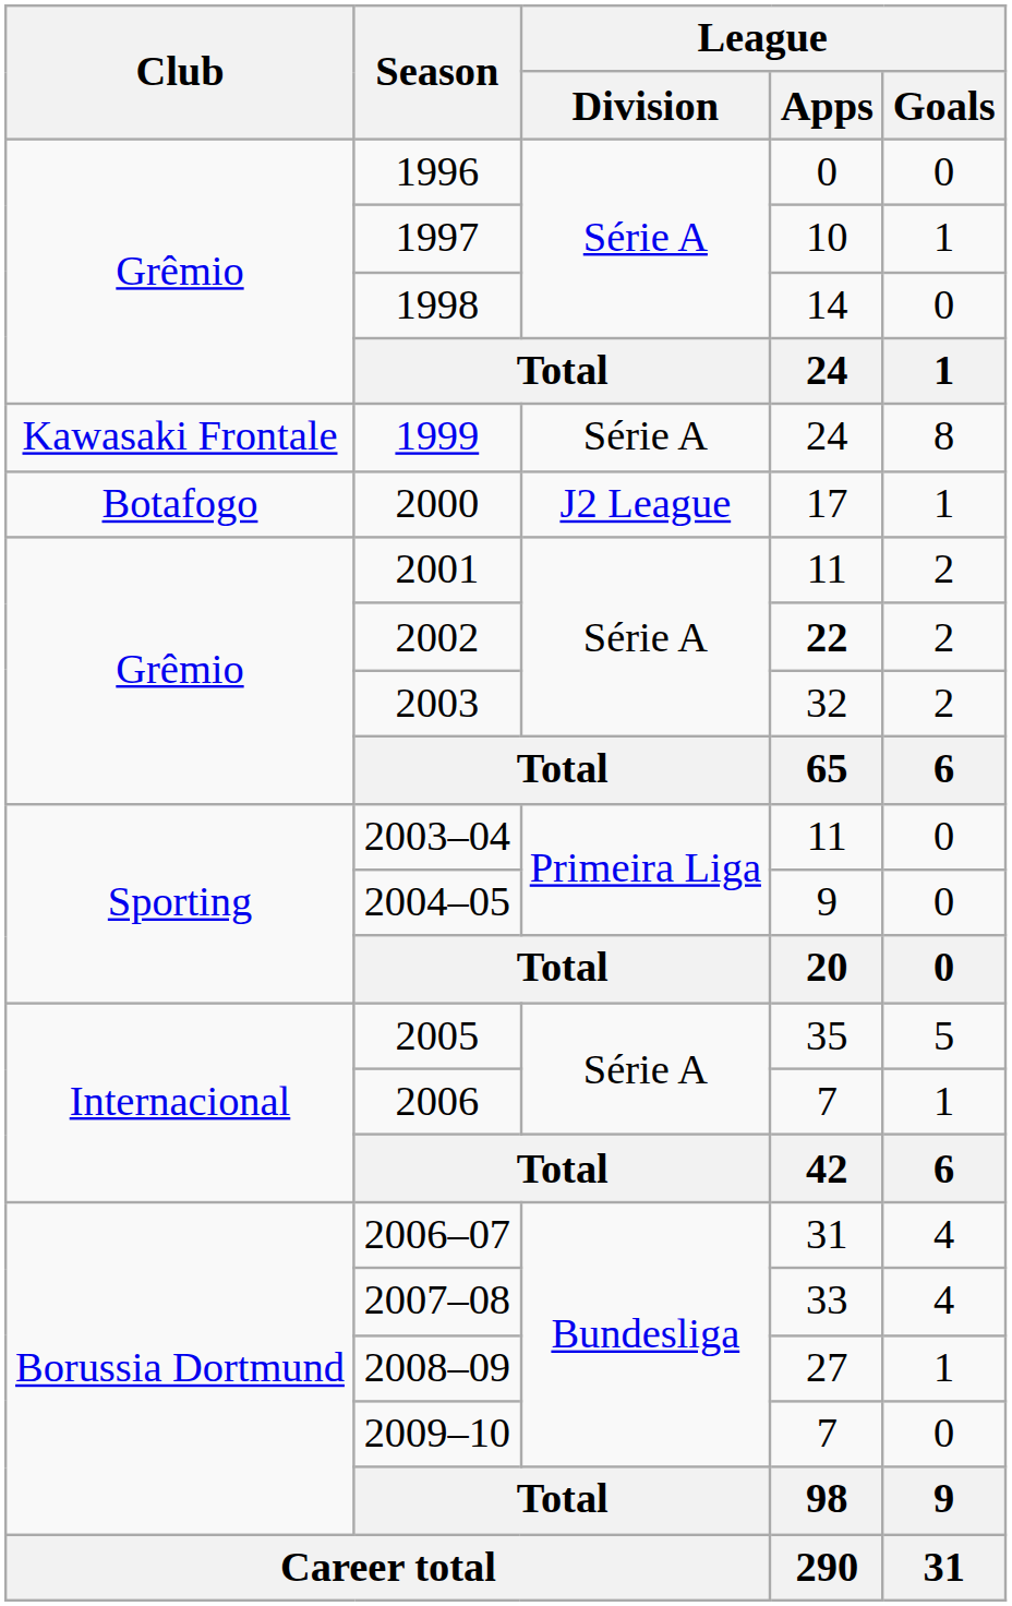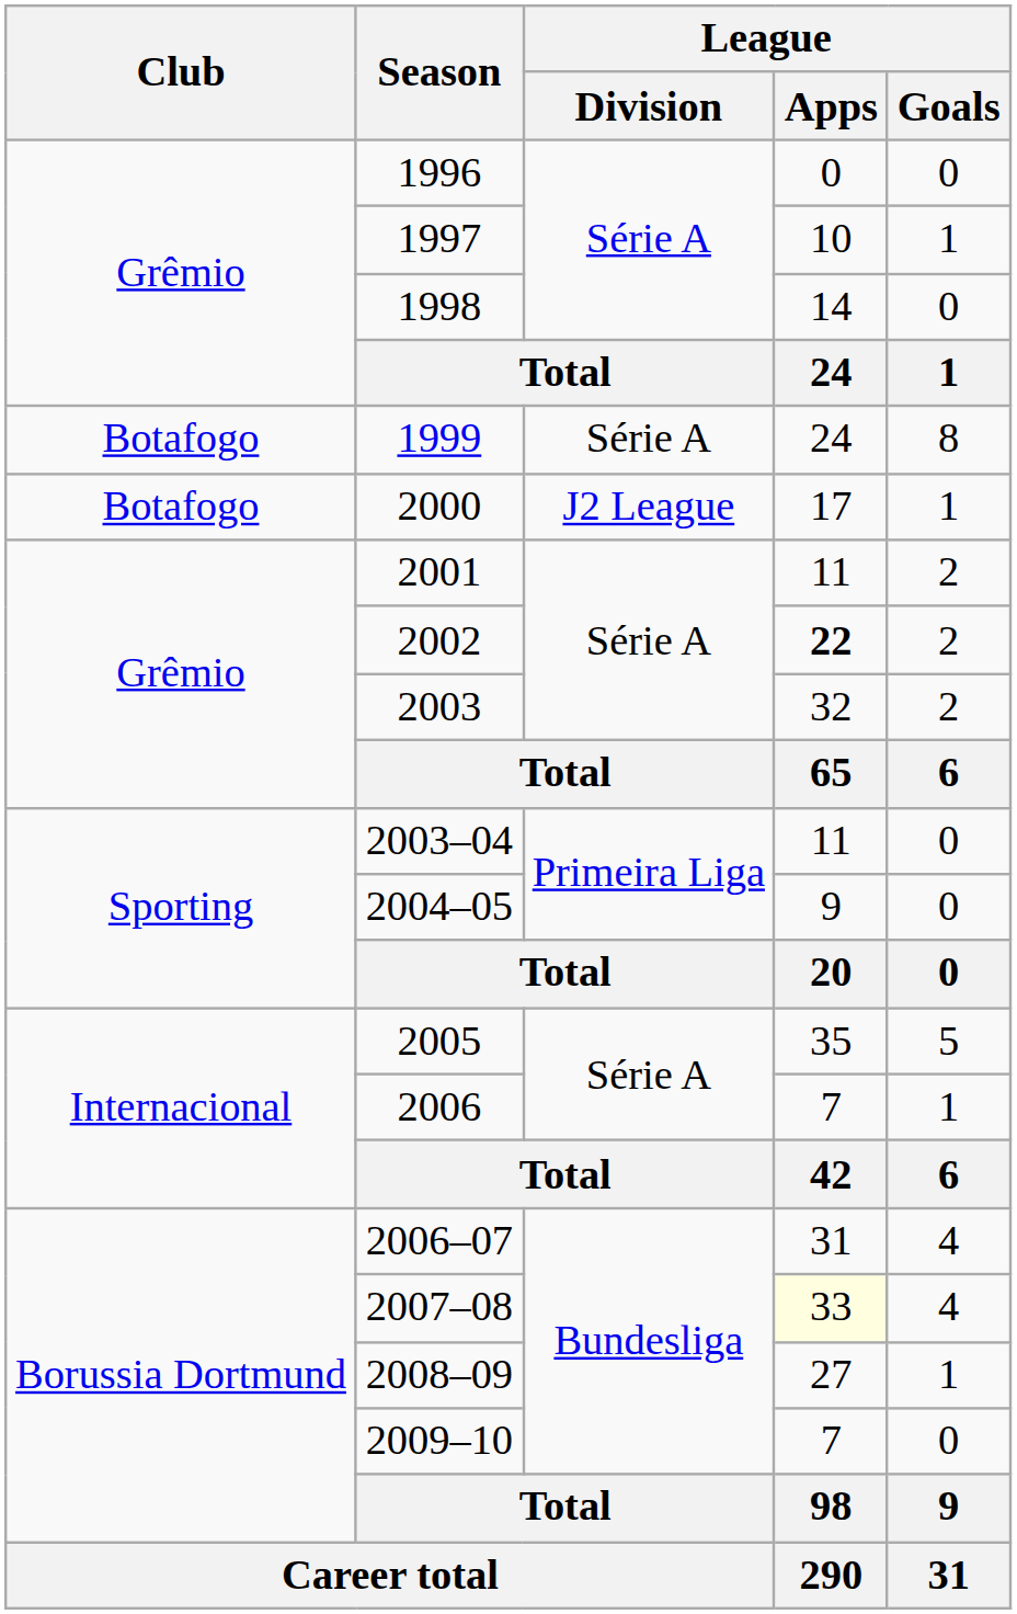 <table class="wikitable" style="text-align:center">
 <tr>
 <th rowspan="2">Club</th>
 <th rowspan="2">Season</th>
 <th colspan="3">League</th>
 </tr>
 <tr>
 <th>Division</th>
 <th>Apps</th>
 <th>Goals</th>
 </tr>
 <tr>
 <td rowspan="4"><a href='#'>Grêmio</a></td>
 <td>1996</td>
 <td rowspan="3"><a href='#'>Série A</a></td>
 <td>0</td>
 <td>0</td>
 </tr>
 <tr>
 <td>1997</td>
 <td>10</td>
 <td>1</td>
 </tr>
 <tr>
 <td>1998</td>
 <td>14</td>
 <td>0</td>
 </tr>
 <tr>
 <th colspan="2">Total</th>
 <th>24</th>
 <th>1</th>
 </tr>
 <tr>
-<td><a href='#'>Kawasaki Frontale</a></td>
+<td><a href='#'>Botafogo</a></td>
 <td><a href='#'>1999</a></td>
 <td>Série A</td>
 <td>24</td>
 <td>8</td>
 </tr>
 <tr>
 <td><a href='#'>Botafogo</a></td>
 <td>2000</td>
 <td><a href='#'>J2 League</a></td>
 <td>17</td>
 <td>1</td>
 </tr>
 <tr>
 <td rowspan="4"><a href='#'>Grêmio</a></td>
 <td>2001</td>
 <td rowspan="3">Série A</td>
 <td>11</td>
 <td>2</td>
 </tr>
 <tr>
 <td>2002</td>
 <td><strong>22</strong></td>
 <td>2</td>
 </tr>
 <tr>
 <td>2003</td>
 <td>32</td>
 <td>2</td>
 </tr>
 <tr>
 <th colspan="2">Total</th>
 <th>65</th>
 <th>6</th>
 </tr>
 <tr>
 <td rowspan="3"><a href='#'>Sporting</a></td>
 <td>2003–04</td>
 <td rowspan="2"><a href='#'>Primeira Liga</a></td>
 <td>11</td>
 <td>0</td>
 </tr>
 <tr>
 <td>2004–05</td>
 <td>9</td>
 <td>0</td>
 </tr>
 <tr>
 <th colspan="2">Total</th>
 <th>20</th>
 <th>0</th>
 </tr>
 <tr>
 <td rowspan="3"><a href='#'>Internacional</a></td>
 <td>2005</td>
 <td rowspan="2">Série A</td>
 <td>35</td>
 <td>5</td>
 </tr>
 <tr>
 <td>2006</td>
 <td>7</td>
 <td>1</td>
 </tr>
 <tr>
 <th colspan="2">Total</th>
 <th>42</th>
 <th>6</th>
 </tr>
 <tr>
 <td rowspan="5"><a href='#'>Borussia Dortmund</a></td>
 <td>2006–07</td>
 <td rowspan="4"><a href='#'>Bundesliga</a></td>
 <td>31</td>
 <td>4</td>
 </tr>
 <tr>
 <td>2007–08</td>
-<td>33</td>
+<td style="background: lightyellow;">33</td>
 <td>4</td>
 </tr>
 <tr>
 <td>2008–09</td>
 <td>27</td>
 <td>1</td>
 </tr>
 <tr>
 <td>2009–10</td>
 <td>7</td>
 <td>0</td>
 </tr>
 <tr>
 <th colspan="2">Total</th>
 <th>98</th>
 <th>9</th>
 </tr>
 <tr>
 <th colspan="3">Career total</th>
 <th>290</th>
 <th>31</th>
 </tr>
 </table>
